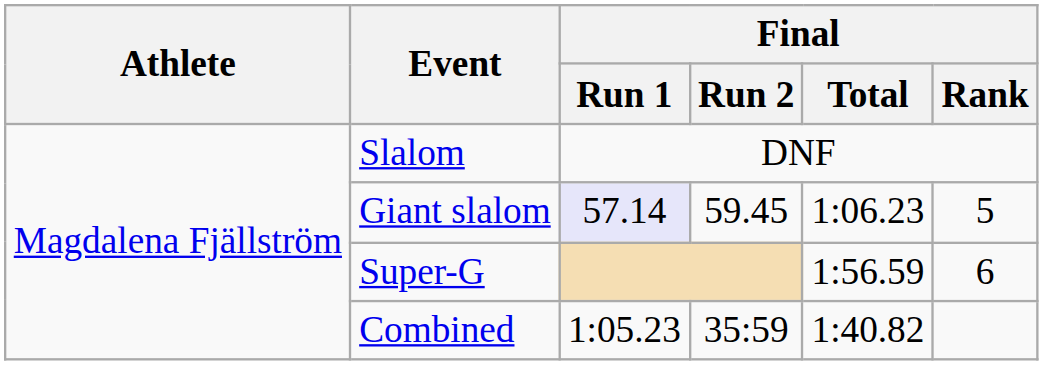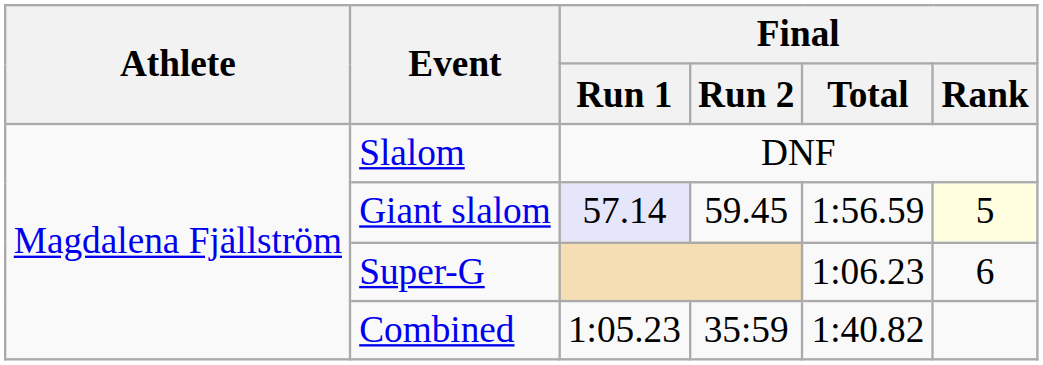 <table class="wikitable">
 <tr>
 <th rowspan="2">Athlete</th>
 <th rowspan="2">Event</th>
 <th colspan="4">Final</th>
 </tr>
 <tr>
 <th>Run 1</th>
 <th>Run 2</th>
 <th>Total</th>
 <th>Rank</th>
 </tr>
 <tr>
 <td rowspan=4><a href='#'>Magdalena Fjällström</a></td>
 <td><a href='#'>Slalom</a></td>
 <td colspan=4 align="center">DNF</td>
 </tr>
 <tr>
 <td><a href='#'>Giant slalom</a></td>
 <td align="center" style="background: lavender;">57.14</td>
 <td align="center">59.45</td>
-<td align="center">1:06.23</td>
-<td align="center">5</td>
+<td align="center">1:56.59</td>
+<td align="center" style="background: lightyellow;">5</td>
 </tr>
 <tr>
 <td><a href='#'>Super-G</a></td>
 <td colspan=2 bgcolor="wheat"></td>
-<td align="center">1:56.59</td>
+<td align="center">1:06.23</td>
 <td align="center">6</td>
 </tr>
 <tr>
 <td><a href='#'>Combined</a></td>
 <td align="center">1:05.23</td>
 <td align="center">35:59</td>
 <td align="center">1:40.82</td>
 <td align="center"></td>
 </tr>
 </table>
